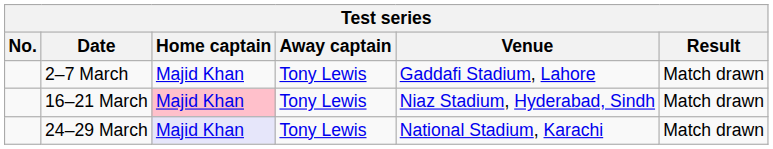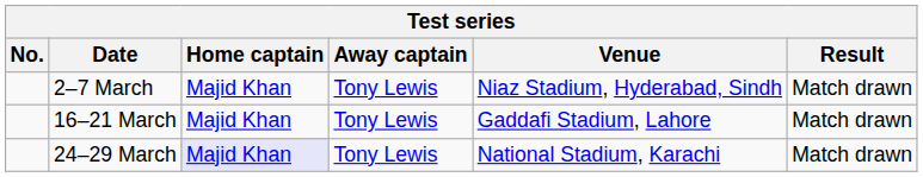 <table class="wikitable">
 <tr>
 <th colspan="9">Test series</th>
 </tr>
 <tr>
 <th>No.</th>
 <th>Date</th>
 <th>Home captain</th>
 <th>Away captain</th>
 <th>Venue</th>
 <th>Result</th>
 </tr>
 <tr>
 <td></td>
 <td>2–7 March</td>
 <td><a href='#'>Majid Khan</a></td>
 <td><a href='#'>Tony Lewis</a></td>
-<td><a href='#'>Gaddafi Stadium</a>, <a href='#'>Lahore</a></td>
+<td><a href='#'>Niaz Stadium</a>, <a href='#'>Hyderabad, Sindh</a></td>
 <td>Match drawn</td>
 </tr>
 <tr>
 <td></td>
 <td>16–21 March</td>
-<td style="background: pink;"><a href='#'>Majid Khan</a></td>
+<td><a href='#'>Majid Khan</a></td>
 <td><a href='#'>Tony Lewis</a></td>
-<td><a href='#'>Niaz Stadium</a>, <a href='#'>Hyderabad, Sindh</a></td>
+<td><a href='#'>Gaddafi Stadium</a>, <a href='#'>Lahore</a></td>
 <td>Match drawn</td>
 </tr>
 <tr>
 <td></td>
 <td>24–29 March</td>
 <td style="background: lavender;"><a href='#'>Majid Khan</a></td>
 <td><a href='#'>Tony Lewis</a></td>
 <td><a href='#'>National Stadium</a>, <a href='#'>Karachi</a></td>
 <td>Match drawn</td>
 </tr>
 </table>
